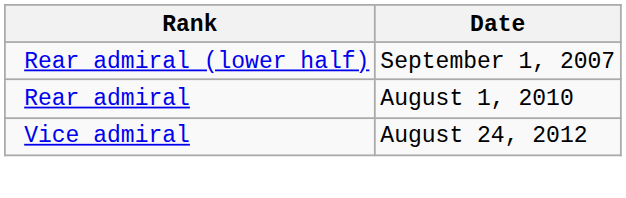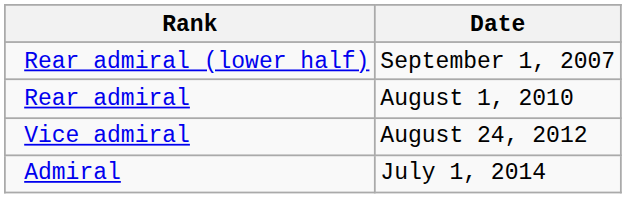 <table class="wikitable">
 <tr>
 <th>Rank</th>
 <th>Date</th>
 </tr>
 <tr>
 <td> <a href='#'>Rear admiral (lower half)</a></td>
 <td>September 1, 2007</td>
 </tr>
 <tr>
 <td> <a href='#'>Rear admiral</a></td>
 <td>August 1, 2010</td>
 </tr>
 <tr>
 <td> <a href='#'>Vice admiral</a></td>
 <td>August 24, 2012</td>
 </tr>
+<tr>
+<td> <a href='#'>Admiral</a></td>
+<td>July 1, 2014</td>
+</tr>
 </table>
